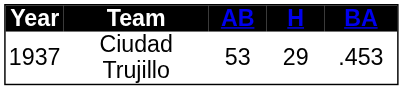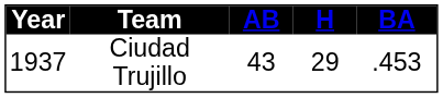 <table cellspacing="0" cellpadding="0"  style="margin:auto; border:1px black solid;">
 <tr style="background:black; color:white; text-align:center;">
 <td width="40"><strong>Year</strong></td>
 <td style="width:100px;"><strong>Team</strong></td>
 <td width="40"><strong><a href='#'><span>AB</span></a></strong></td>
 <td width="40"><strong><a href='#'><span>H</span></a></strong></td>
 <td width="50"><strong><a href='#'><span>BA</span></a></strong></td>
 </tr>
 <tr style="text-align:center;">
 <td>1937</td>
 <td>Ciudad Trujillo</td>
-<td>53</td>
+<td>43</td>
 <td>29</td>
 <td>.453</td>
 </tr>
 </table>
